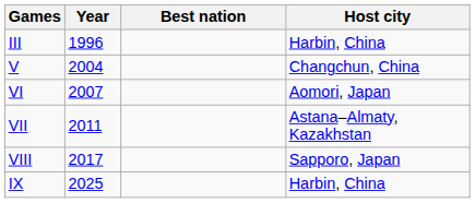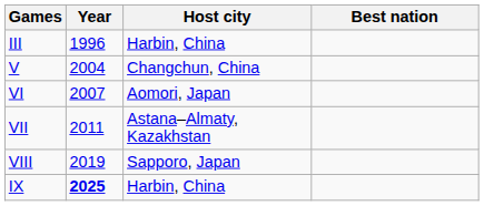 <table class=wikitable>
 <tr>
 <th width=50>Games</th>
 <th width=50>Year</th>
+<th width=180>Host city</th>
 <th width=160>Best nation</th>
-<th width=180>Host city</th>
 </tr>
 <tr>
 <td><a href='#'>III</a></td>
 <td><a href='#'>1996</a></td>
+<td><a href='#'>Harbin</a>, <a href='#'>China</a></td>
 <td></td>
-<td><a href='#'>Harbin</a>, <a href='#'>China</a></td>
 </tr>
 <tr>
 <td><a href='#'>V</a></td>
 <td><a href='#'>2004</a></td>
+<td><a href='#'>Changchun</a>, <a href='#'>China</a></td>
 <td></td>
-<td><a href='#'>Changchun</a>, <a href='#'>China</a></td>
 </tr>
 <tr>
 <td><a href='#'>VI</a></td>
 <td><a href='#'>2007</a></td>
+<td><a href='#'>Aomori</a>, <a href='#'>Japan</a></td>
 <td></td>
-<td><a href='#'>Aomori</a>, <a href='#'>Japan</a></td>
 </tr>
 <tr>
 <td><a href='#'>VII</a></td>
 <td><a href='#'>2011</a></td>
+<td><a href='#'>Astana</a>–<a href='#'>Almaty</a>, <a href='#'>Kazakhstan</a></td>
 <td></td>
-<td><a href='#'>Astana</a>–<a href='#'>Almaty</a>, <a href='#'>Kazakhstan</a></td>
 </tr>
 <tr>
 <td><a href='#'>VIII</a></td>
-<td><a href='#'>2017</a></td>
+<td><a href='#'>2019</a></td>
+<td><a href='#'>Sapporo</a>, <a href='#'>Japan</a></td>
 <td></td>
-<td><a href='#'>Sapporo</a>, <a href='#'>Japan</a></td>
 </tr>
 <tr>
 <td><a href='#'>IX</a></td>
-<td><a href='#'>2025</a></td>
+<td><strong><a href='#'>2025</a></strong></td>
+<td><a href='#'>Harbin</a>, <a href='#'>China</a></td>
 <td></td>
-<td><a href='#'>Harbin</a>, <a href='#'>China</a></td>
 </tr>
 </table>
